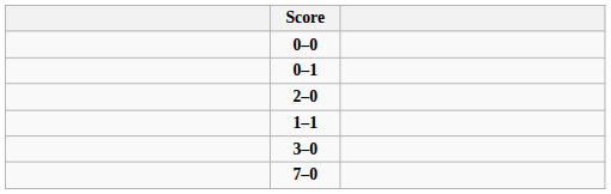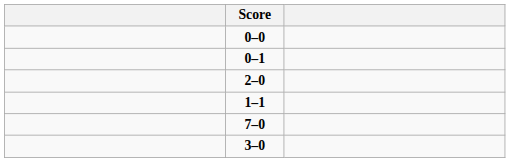 <table class="wikitable" style="text-align: center; font-size:100% ">
 <tr>
 <th align="right" width="250"></th>
 <th width="60">Score</th>
 <th align="left" width="250"></th>
 </tr>
 <tr>
 <td align=left></td>
 <td align=center><strong>0–0</strong></td>
 <td align=left></td>
 </tr>
 <tr>
 <td align=left></td>
 <td align=center><strong>0–1</strong></td>
 <td align=left></td>
 </tr>
 <tr>
 <td align=left></td>
 <td align=center><strong>2–0</strong></td>
 <td align=left></td>
 </tr>
 <tr>
 <td align=left></td>
 <td align=center><strong>1–1</strong></td>
 <td align=left></td>
 </tr>
 <tr>
 <td align=left></td>
-<td align=center><strong>3–0</strong></td>
+<td align=center><strong>7–0</strong></td>
 <td align=left></td>
 </tr>
 <tr>
 <td align=left></td>
-<td align=center><strong>7–0</strong></td>
+<td align=center><strong>3–0</strong></td>
 <td align=left></td>
 </tr>
 </table>
